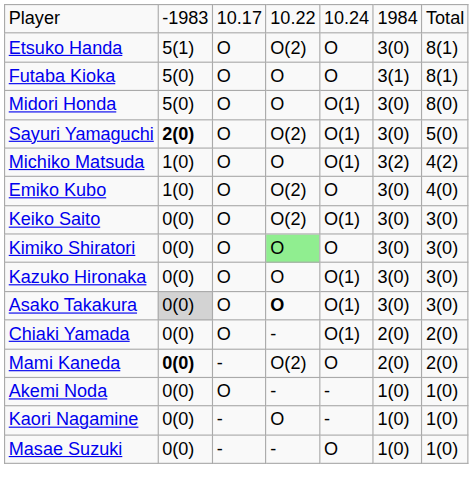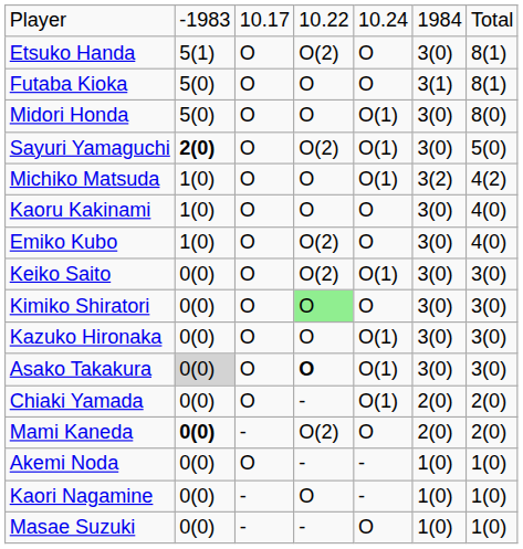 <table class="wikitable" style="text-align:left;">
 <tr>
 <td>Player</td>
 <td>-1983</td>
 <td>10.17</td>
 <td>10.22</td>
 <td>10.24</td>
 <td>1984</td>
 <td>Total</td>
 </tr>
 <tr>
 <td><a href='#'>Etsuko Handa</a></td>
 <td>5(1)</td>
 <td>O</td>
 <td>O(2)</td>
 <td>O</td>
 <td>3(0)</td>
 <td>8(1)</td>
 </tr>
 <tr>
 <td><a href='#'>Futaba Kioka</a></td>
 <td>5(0)</td>
 <td>O</td>
 <td>O</td>
 <td>O</td>
 <td>3(1)</td>
 <td>8(1)</td>
 </tr>
 <tr>
 <td><a href='#'>Midori Honda</a></td>
 <td>5(0)</td>
 <td>O</td>
 <td>O</td>
 <td>O(1)</td>
 <td>3(0)</td>
 <td>8(0)</td>
 </tr>
 <tr>
 <td><a href='#'>Sayuri Yamaguchi</a></td>
 <td><strong>2(0)</strong></td>
 <td>O</td>
 <td>O(2)</td>
 <td>O(1)</td>
 <td>3(0)</td>
 <td>5(0)</td>
 </tr>
 <tr>
 <td><a href='#'>Michiko Matsuda</a></td>
 <td>1(0)</td>
 <td>O</td>
 <td>O</td>
 <td>O(1)</td>
 <td>3(2)</td>
 <td>4(2)</td>
+</tr>
+<tr>
+<td><a href='#'>Kaoru Kakinami</a></td>
+<td>1(0)</td>
+<td>O</td>
+<td>O</td>
+<td>O</td>
+<td>3(0)</td>
+<td>4(0)</td>
 </tr>
 <tr>
 <td><a href='#'>Emiko Kubo</a></td>
 <td>1(0)</td>
 <td>O</td>
 <td>O(2)</td>
 <td>O</td>
 <td>3(0)</td>
 <td>4(0)</td>
 </tr>
 <tr>
 <td><a href='#'>Keiko Saito</a></td>
 <td>0(0)</td>
 <td>O</td>
 <td>O(2)</td>
 <td>O(1)</td>
 <td>3(0)</td>
 <td>3(0)</td>
 </tr>
 <tr>
 <td><a href='#'>Kimiko Shiratori</a></td>
 <td>0(0)</td>
 <td>O</td>
 <td style="background: lightgreen;">O</td>
 <td>O</td>
 <td>3(0)</td>
 <td>3(0)</td>
 </tr>
 <tr>
 <td><a href='#'>Kazuko Hironaka</a></td>
 <td>0(0)</td>
 <td>O</td>
 <td>O</td>
 <td>O(1)</td>
 <td>3(0)</td>
 <td>3(0)</td>
 </tr>
 <tr>
 <td><a href='#'>Asako Takakura</a></td>
 <td style="background: lightgrey;">0(0)</td>
 <td>O</td>
 <td><strong>O</strong></td>
 <td>O(1)</td>
 <td>3(0)</td>
 <td>3(0)</td>
 </tr>
 <tr>
 <td><a href='#'>Chiaki Yamada</a></td>
 <td>0(0)</td>
 <td>O</td>
 <td>-</td>
 <td>O(1)</td>
 <td>2(0)</td>
 <td>2(0)</td>
 </tr>
 <tr>
 <td><a href='#'>Mami Kaneda</a></td>
 <td><strong>0(0)</strong></td>
 <td>-</td>
 <td>O(2)</td>
 <td>O</td>
 <td>2(0)</td>
 <td>2(0)</td>
 </tr>
 <tr>
 <td><a href='#'>Akemi Noda</a></td>
 <td>0(0)</td>
 <td>O</td>
 <td>-</td>
 <td>-</td>
 <td>1(0)</td>
 <td>1(0)</td>
 </tr>
 <tr>
 <td><a href='#'>Kaori Nagamine</a></td>
 <td>0(0)</td>
 <td>-</td>
 <td>O</td>
 <td>-</td>
 <td>1(0)</td>
 <td>1(0)</td>
 </tr>
 <tr>
 <td><a href='#'>Masae Suzuki</a></td>
 <td>0(0)</td>
 <td>-</td>
 <td>-</td>
 <td>O</td>
 <td>1(0)</td>
 <td>1(0)</td>
 </tr>
 </table>
